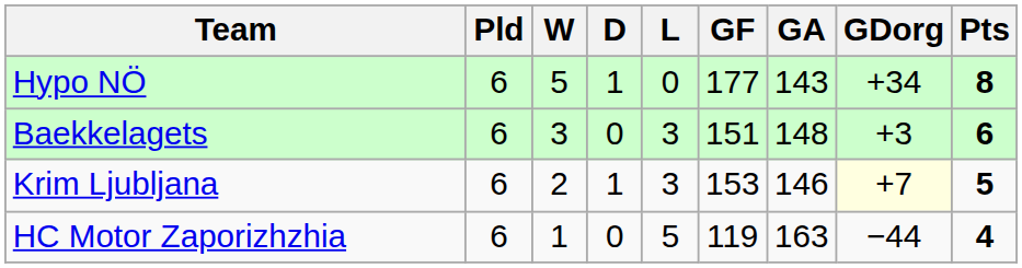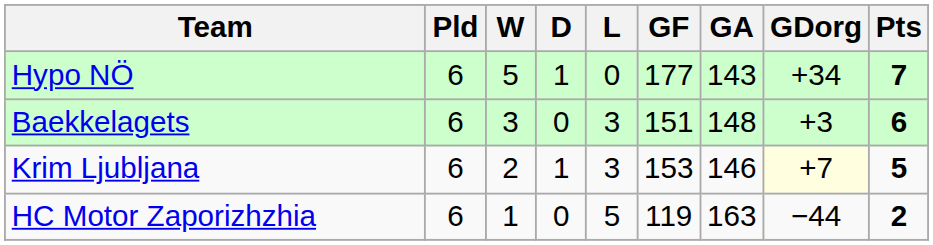 <table class="wikitable" style="text-align:center">
 <tr>
 <th width=220>Team</th>
 <th width=20>Pld</th>
 <th width=20>W</th>
 <th width=20>D</th>
 <th width=20>L</th>
 <th width=20>GF</th>
 <th width=20>GA</th>
 <th width=20>GDorg</th>
 <th width=20>Pts</th>
 </tr>
 <tr bgcolor="#ccffcc">
 <td align="left"> <a href='#'>Hypo NÖ</a></td>
 <td>6</td>
 <td>5</td>
 <td>1</td>
 <td>0</td>
 <td>177</td>
 <td>143</td>
 <td>+34</td>
-<td><strong>8</strong></td>
+<td><strong>7</strong></td>
 </tr>
 <tr bgcolor="#ccffcc">
 <td align="left"> <a href='#'>Baekkelagets</a></td>
 <td>6</td>
 <td>3</td>
 <td>0</td>
 <td>3</td>
 <td>151</td>
 <td>148</td>
 <td>+3</td>
 <td><strong>6</strong></td>
 </tr>
 <tr>
 <td align="left"> <a href='#'>Krim Ljubljana</a></td>
 <td>6</td>
 <td>2</td>
 <td>1</td>
 <td>3</td>
 <td>153</td>
 <td>146</td>
 <td style="background: lightyellow;">+7</td>
 <td><strong>5</strong></td>
 </tr>
 <tr>
 <td align="left"> <a href='#'>HC Motor Zaporizhzhia</a></td>
 <td>6</td>
 <td>1</td>
 <td>0</td>
 <td>5</td>
 <td>119</td>
 <td>163</td>
 <td>−44</td>
-<td><strong>4</strong></td>
+<td><strong>2</strong></td>
 </tr>
 </table>
